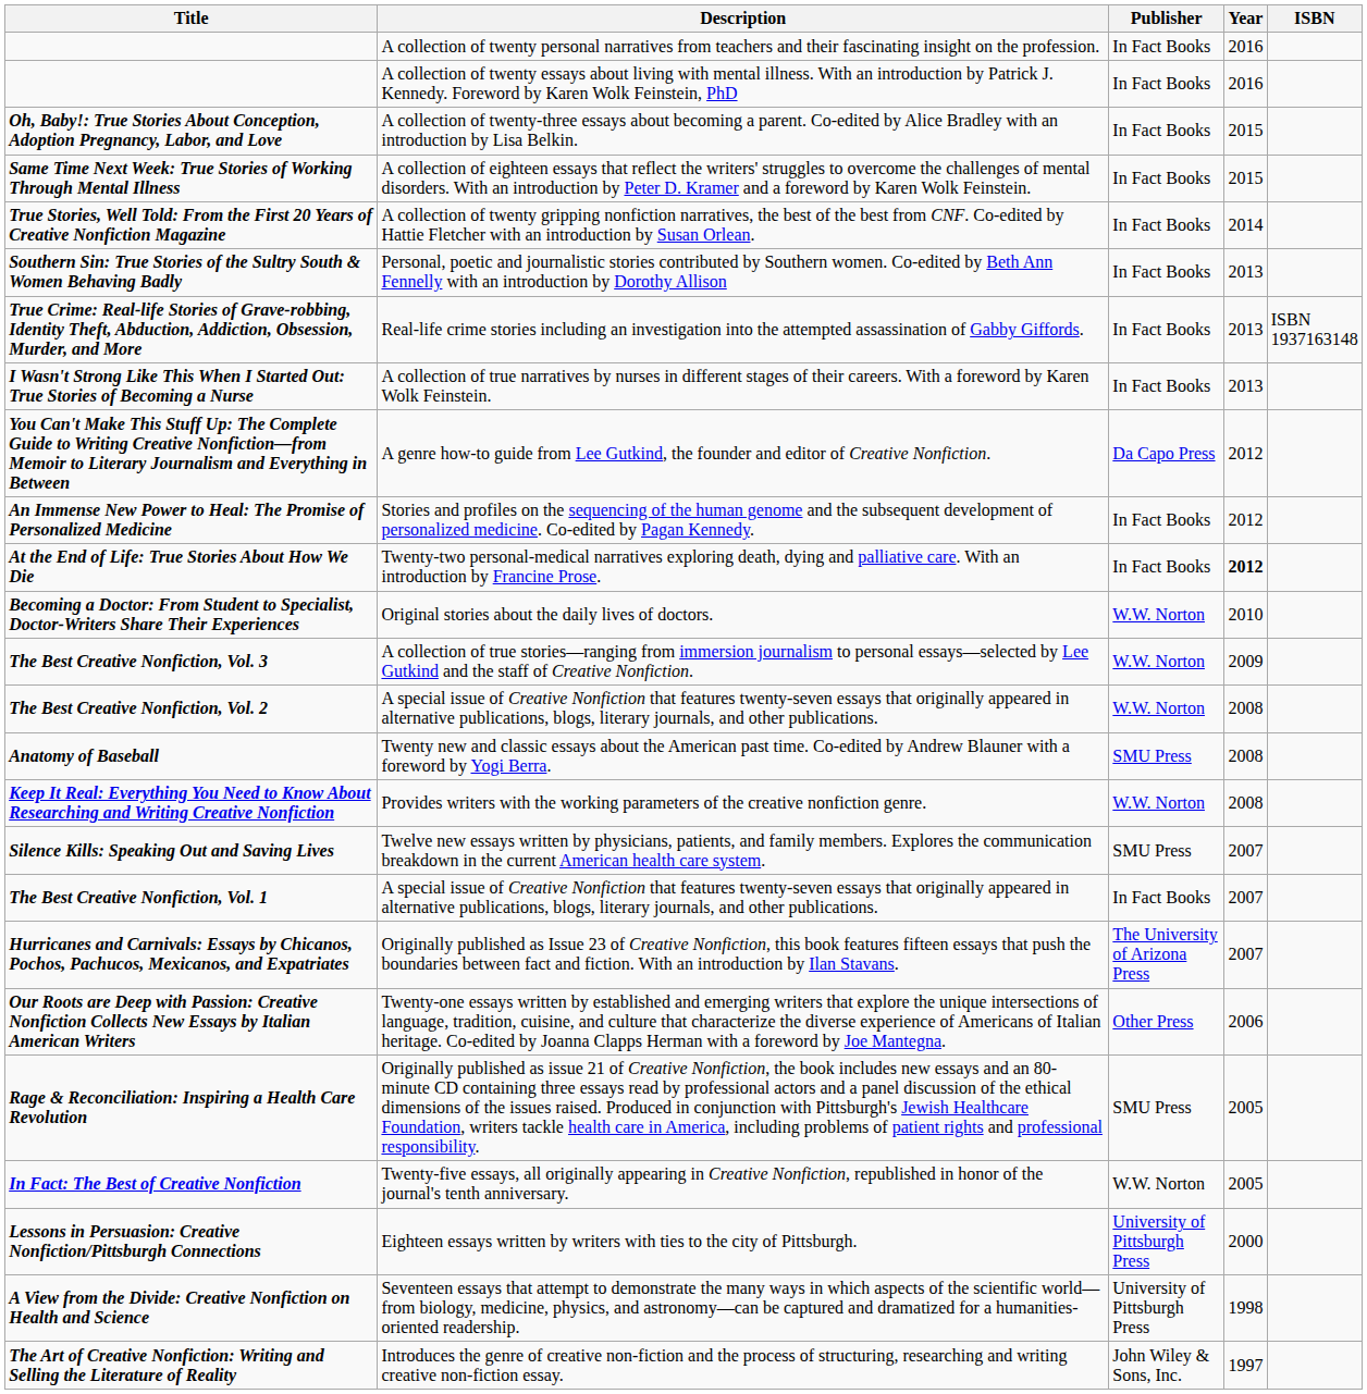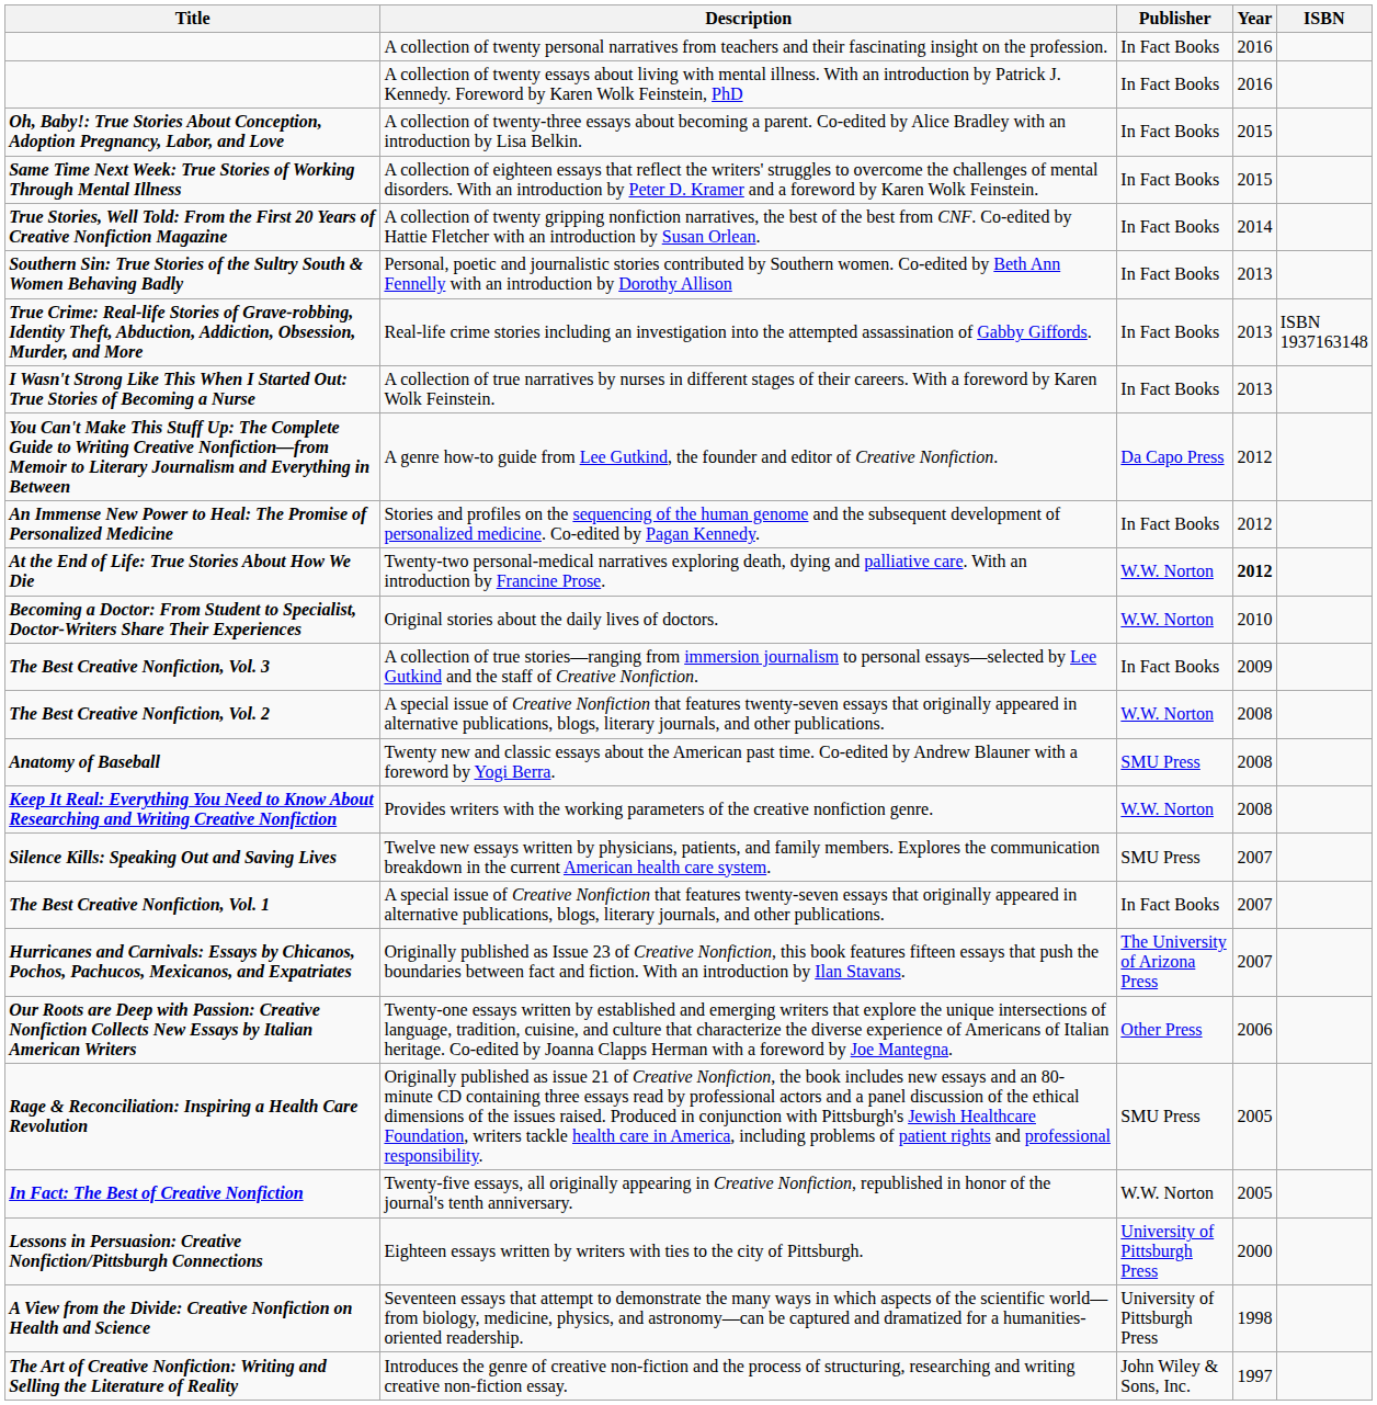 <table class="wikitable">
 <tr>
 <th>Title</th>
 <th>Description</th>
 <th>Publisher</th>
 <th>Year</th>
 <th>ISBN</th>
 </tr>
 <tr>
 <td><strong><em></em></strong></td>
 <td>A collection of twenty personal narratives from teachers and their fascinating insight on the profession.</td>
 <td>In Fact Books</td>
 <td>2016</td>
 <td></td>
 </tr>
 <tr>
 <td><strong><em></em></strong></td>
 <td>A collection of twenty essays about living with mental illness. With an introduction by Patrick J. Kennedy. Foreword by Karen Wolk Feinstein, <a href='#'>PhD</a></td>
 <td>In Fact Books</td>
 <td>2016</td>
 <td></td>
 </tr>
 <tr>
 <td><strong><em>Oh, Baby!: True Stories About Conception, Adoption Pregnancy, Labor, and Love</em></strong></td>
 <td>A collection of twenty-three essays about becoming a parent. Co-edited by Alice Bradley with an introduction by Lisa Belkin.</td>
 <td>In Fact Books</td>
 <td>2015</td>
 <td></td>
 </tr>
 <tr>
 <td><strong><em>Same Time Next Week: True Stories of Working Through Mental Illness</em></strong></td>
 <td>A collection of eighteen essays that reflect the writers' struggles to overcome the challenges of mental disorders. With an introduction by <a href='#'>Peter D. Kramer</a> and a foreword by Karen Wolk Feinstein.</td>
 <td>In Fact Books</td>
 <td>2015</td>
 <td></td>
 </tr>
 <tr>
 <td><strong><em>True Stories, Well Told: From the First 20 Years of Creative Nonfiction Magazine</em></strong></td>
 <td>A collection of twenty gripping nonfiction narratives, the best of the best from <em>CNF</em>. Co-edited by Hattie Fletcher with an introduction by <a href='#'>Susan Orlean</a>.</td>
 <td>In Fact Books</td>
 <td>2014</td>
 <td></td>
 </tr>
 <tr>
 <td><strong><em>Southern Sin: True Stories of the Sultry South & Women Behaving Badly</em></strong></td>
 <td>Personal, poetic and journalistic stories contributed by Southern women. Co-edited by <a href='#'>Beth Ann Fennelly</a> with an introduction by <a href='#'>Dorothy Allison</a></td>
 <td>In Fact Books</td>
 <td>2013</td>
 <td></td>
 </tr>
 <tr>
 <td><strong><em>True Crime: Real-life Stories of Grave-robbing, Identity Theft, Abduction, Addiction, Obsession, Murder, and More</em></strong></td>
 <td>Real-life crime stories including an investigation into the attempted assassination of <a href='#'>Gabby Giffords</a>.</td>
 <td>In Fact Books</td>
 <td>2013</td>
 <td>ISBN<br>1937163148</td>
 </tr>
 <tr>
 <td><strong><em>I Wasn't Strong Like This When I Started Out: True Stories of Becoming a Nurse</em></strong></td>
 <td>A collection of true narratives by nurses in different stages of their careers. With a foreword by Karen Wolk Feinstein.</td>
 <td>In Fact Books</td>
 <td>2013</td>
 <td></td>
 </tr>
 <tr>
 <td><strong><em>You Can't Make This Stuff Up: The Complete Guide to Writing Creative Nonfiction—from Memoir to Literary Journalism and Everything in Between</em></strong></td>
 <td>A genre how-to guide from <a href='#'>Lee Gutkind</a>, the founder and editor of <em>Creative Nonfiction</em>.</td>
 <td><a href='#'>Da Capo Press</a></td>
 <td>2012</td>
 <td></td>
 </tr>
 <tr>
 <td><strong><em>An Immense New Power to Heal: The Promise of Personalized Medicine</em></strong></td>
 <td>Stories and profiles on the <a href='#'>sequencing of the human genome</a> and the subsequent development of <a href='#'>personalized medicine</a>. Co-edited by <a href='#'>Pagan Kennedy</a>.</td>
 <td>In Fact Books</td>
 <td>2012</td>
 <td></td>
 </tr>
 <tr>
 <td><strong><em>At the End of Life: True Stories About How We Die</em></strong></td>
 <td>Twenty-two personal-medical narratives exploring death, dying and <a href='#'>palliative care</a>. With an introduction by <a href='#'>Francine Prose</a>.</td>
-<td>In Fact Books</td>
+<td><a href='#'>W.W. Norton</a></td>
 <td><strong>2012</strong></td>
 <td></td>
 </tr>
 <tr>
 <td><strong><em>Becoming a Doctor: From Student to Specialist, Doctor-Writers Share Their Experiences</em></strong></td>
 <td>Original stories about the daily lives of doctors.</td>
 <td><a href='#'>W.W. Norton</a></td>
 <td>2010</td>
 <td></td>
 </tr>
 <tr>
 <td><strong><em>The Best Creative Nonfiction, Vol. 3</em></strong></td>
 <td>A collection of true stories—ranging from <a href='#'>immersion journalism</a> to personal essays—selected by <a href='#'>Lee Gutkind</a> and the staff of <em>Creative Nonfiction</em>.</td>
-<td><a href='#'>W.W. Norton</a></td>
+<td>In Fact Books</td>
 <td>2009</td>
 <td></td>
 </tr>
 <tr>
 <td><strong><em>The Best Creative Nonfiction, Vol. 2</em></strong></td>
 <td>A special issue of <em>Creative Nonfiction</em> that features twenty-seven essays that originally appeared in alternative publications, blogs, literary journals, and other publications.</td>
 <td><a href='#'>W.W. Norton</a></td>
 <td>2008</td>
 <td></td>
 </tr>
 <tr>
 <td><strong><em>Anatomy of Baseball</em></strong></td>
 <td>Twenty new and classic essays about the American past time. Co-edited by Andrew Blauner with a foreword by <a href='#'>Yogi Berra</a>.</td>
 <td><a href='#'>SMU Press</a></td>
 <td>2008</td>
 <td></td>
 </tr>
 <tr>
 <td><strong><em><a href='#'>Keep It Real: Everything You Need to Know About Researching and Writing Creative Nonfiction</a></em></strong></td>
 <td>Provides writers with the working parameters of the creative nonfiction genre.</td>
 <td><a href='#'>W.W. Norton</a></td>
 <td>2008</td>
 <td></td>
 </tr>
 <tr>
 <td><strong><em>Silence Kills: Speaking Out and Saving Lives</em></strong></td>
 <td>Twelve new essays written by physicians, patients, and family members. Explores the communication breakdown in the current <a href='#'>American health care system</a>.</td>
 <td>SMU Press</td>
 <td>2007</td>
 <td></td>
 </tr>
 <tr>
 <td><strong><em>The Best Creative Nonfiction, Vol. 1</em></strong></td>
 <td>A special issue of <em>Creative Nonfiction</em> that features twenty-seven essays that originally appeared in alternative publications, blogs, literary journals, and other publications.</td>
 <td>In Fact Books</td>
 <td>2007</td>
 <td></td>
 </tr>
 <tr>
 <td><strong><em>Hurricanes and Carnivals: Essays by Chicanos, Pochos, Pachucos, Mexicanos, and Expatriates</em></strong></td>
 <td>Originally published as Issue 23 of <em>Creative Nonfiction</em>, this book features fifteen essays that push the boundaries between fact and fiction. With an introduction by <a href='#'>Ilan Stavans</a>.</td>
 <td><a href='#'>The University of Arizona Press</a></td>
 <td>2007</td>
 <td></td>
 </tr>
 <tr>
 <td><strong><em>Our Roots are Deep with Passion: <em>Creative Nonfiction</em> Collects New Essays by Italian American Writers</em></strong></td>
 <td>Twenty-one essays written by established and emerging writers that explore the unique intersections of language, tradition, cuisine, and culture that characterize the diverse experience of Americans of Italian heritage. Co-edited by Joanna Clapps Herman with a foreword by <a href='#'>Joe Mantegna</a>.</td>
 <td><a href='#'>Other Press</a></td>
 <td>2006</td>
 <td></td>
 </tr>
 <tr>
 <td><strong><em>Rage & Reconciliation: Inspiring a Health Care Revolution</em></strong></td>
 <td>Originally published as issue  21 of <em>Creative Nonfiction</em>, the book includes new essays and an 80-minute CD containing three essays read by professional actors and a panel discussion of the ethical dimensions of the issues raised. Produced in conjunction with Pittsburgh's <a href='#'>Jewish Healthcare Foundation</a>, writers tackle <a href='#'>health care in America</a>, including problems of <a href='#'>patient rights</a> and <a href='#'>professional responsibility</a>.</td>
 <td>SMU Press</td>
 <td>2005</td>
 <td></td>
 </tr>
 <tr>
 <td><strong><em><a href='#'>In Fact: The Best of Creative Nonfiction</a></em></strong></td>
 <td>Twenty-five essays, all originally appearing in <em>Creative Nonfiction</em>, republished in honor of the journal's tenth anniversary.</td>
 <td>W.W. Norton</td>
 <td>2005</td>
 <td></td>
 </tr>
 <tr>
 <td><strong><em>Lessons in Persuasion: Creative Nonfiction/Pittsburgh Connections</em></strong></td>
 <td>Eighteen essays written by writers with ties to the city of Pittsburgh.</td>
 <td><a href='#'>University of Pittsburgh Press</a></td>
 <td>2000</td>
 <td></td>
 </tr>
 <tr>
 <td><strong><em>A View from the Divide: Creative Nonfiction on Health and Science</em></strong></td>
 <td>Seventeen essays that attempt to demonstrate the many ways in which aspects of the scientific world—from biology, medicine, physics, and astronomy—can be captured and dramatized for a humanities-oriented readership.</td>
 <td>University of Pittsburgh Press</td>
 <td>1998</td>
 <td></td>
 </tr>
 <tr>
 <td><strong><em>The Art of Creative Nonfiction: Writing and Selling the Literature of Reality</em></strong></td>
 <td>Introduces the genre of creative non-fiction and the process of structuring, researching and writing creative non-fiction essay.</td>
 <td>John Wiley & Sons, Inc.</td>
 <td>1997</td>
 <td></td>
 </tr>
 </table>
